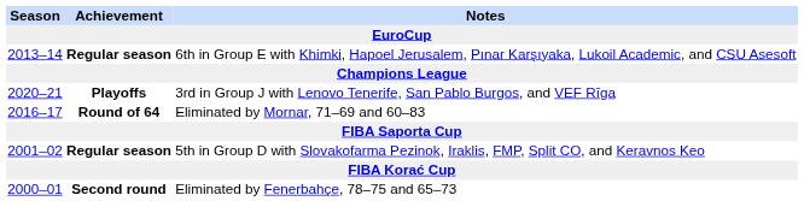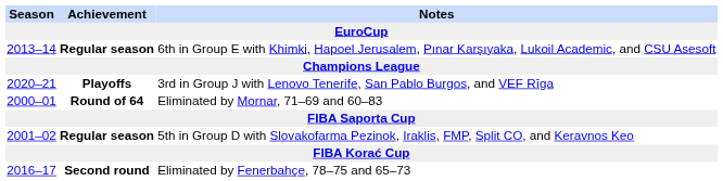 <table class="toccolours" border="0" cellpadding="2" cellspacing="0" align="left" style="margin:0.5em;">
 <tr bgcolor=#CADCFB>
 <th>Season</th>
 <th style="width:120px;">Achievement</th>
 <th>Notes</th>
 </tr>
 <tr>
 <th colspan="4" bgcolor=#EFEFEF><a href='#'>EuroCup</a></th>
 </tr>
 <tr>
 <td align="center"><a href='#'>2013–14</a></td>
 <td align="center"><strong>Regular season</strong></td>
 <td align="left">6th in Group E with <a href='#'>Khimki</a>, <a href='#'>Hapoel Jerusalem</a>, <a href='#'>Pınar Karşıyaka</a>, <a href='#'>Lukoil Academic</a>, and <a href='#'>CSU Asesoft</a></td>
 </tr>
 <tr>
 <th colspan="4" bgcolor=#EFEFEF><a href='#'>Champions League</a></th>
 </tr>
 <tr>
 <td align="center"><a href='#'>2020–21</a></td>
 <td align="center"><strong>Playoffs</strong></td>
 <td align="left">3rd in Group J with <a href='#'>Lenovo Tenerife</a>, <a href='#'>San Pablo Burgos</a>, and <a href='#'>VEF Rīga</a></td>
 </tr>
 <tr>
-<td align="center"><a href='#'>2016–17</a></td>
+<td align="center"><a href='#'>2000–01</a></td>
 <td align="center"><strong>Round of 64</strong></td>
 <td align="left">Eliminated by <a href='#'>Mornar</a>, 71–69 and 60–83</td>
 </tr>
 <tr>
 <th colspan="4" bgcolor=#EFEFEF><a href='#'>FIBA Saporta Cup</a></th>
 </tr>
 <tr>
 <td align="center"><a href='#'>2001–02</a></td>
 <td align="center"><strong>Regular season</strong></td>
 <td align="left">5th in Group D with <a href='#'>Slovakofarma Pezinok</a>, <a href='#'>Iraklis</a>, <a href='#'>FMP</a>, <a href='#'>Split CO</a>, and <a href='#'>Keravnos Keo</a></td>
 </tr>
 <tr>
 <th colspan="4" bgcolor=#EFEFEF><a href='#'>FIBA Korać Cup</a></th>
 </tr>
 <tr>
-<td align="center"><a href='#'>2000–01</a></td>
+<td align="center"><a href='#'>2016–17</a></td>
 <td align="center"><strong>Second round</strong></td>
 <td align="left">Eliminated by <a href='#'>Fenerbahçe</a>, 78–75 and 65–73</td>
 </tr>
 <tr>
 </tr>
 </table>
